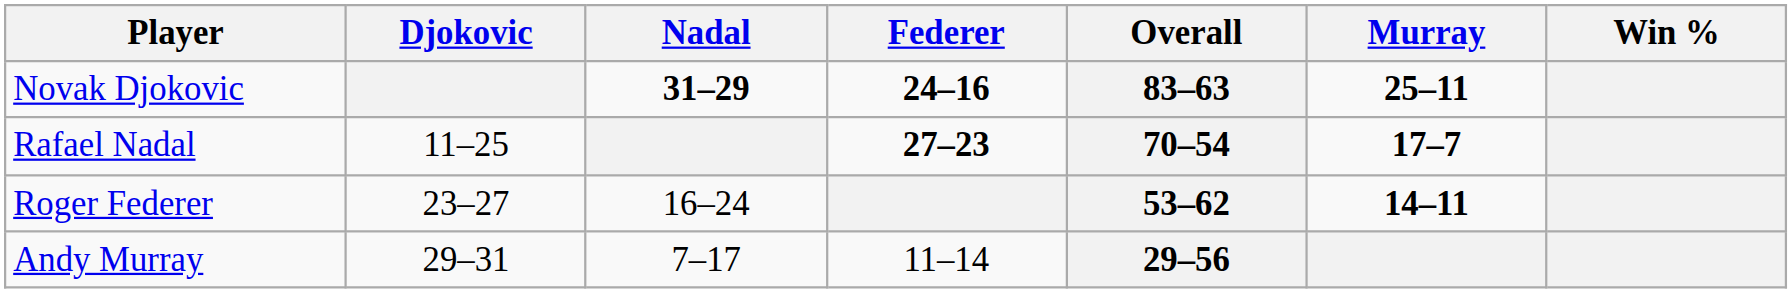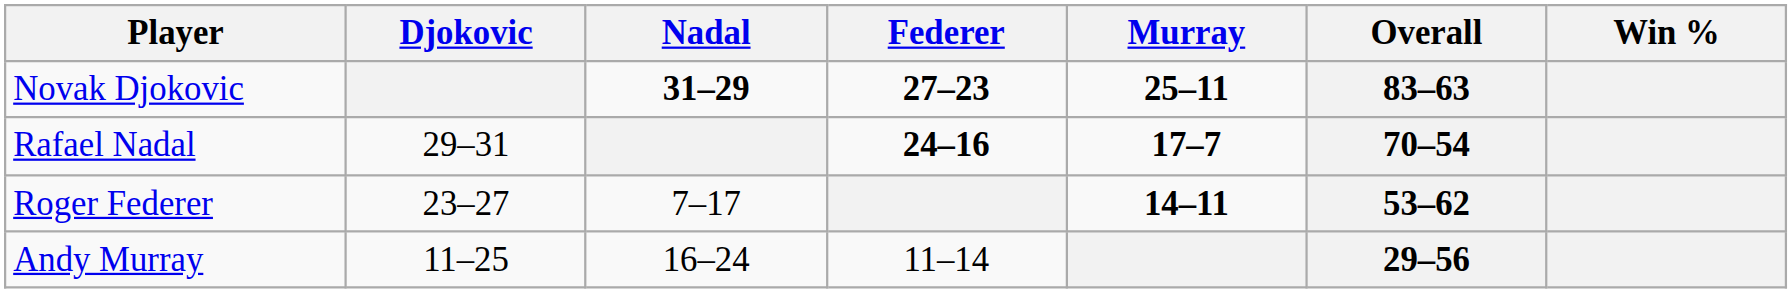 <table class="wikitable" style="text-align:center;font-size:97%">
 <tr>
 <th width="145">Player</th>
 <th width="100"> <a href='#'>Djokovic</a></th>
 <th width="100"> <a href='#'>Nadal</a></th>
 <th width="100"> <a href='#'>Federer</a></th>
+<th width="100"> <a href='#'>Murray</a></th>
 <th width="100">Overall</th>
-<th width="100"> <a href='#'>Murray</a></th>
 <th width="100">Win %</th>
 </tr>
 <tr>
 <td style="text-align:left"> <a href='#'>Novak Djokovic</a></td>
 <th></th>
 <td><strong>31–29</strong></td>
-<td><strong>24–16</strong></td>
+<td><strong>27–23</strong></td>
+<td><strong>25–11</strong></td>
 <th>83–63</th>
-<td><strong>25–11</strong></td>
 <th></th>
 </tr>
 <tr>
 <td style="text-align:left"> <a href='#'>Rafael Nadal</a></td>
-<td>11–25</td>
+<td>29–31</td>
 <th></th>
-<td><strong>27–23</strong></td>
+<td><strong>24–16</strong></td>
+<td><strong>17–7</strong></td>
 <th>70–54</th>
-<td><strong>17–7</strong></td>
 <th></th>
 </tr>
 <tr>
 <td style="text-align:left"> <a href='#'>Roger Federer</a></td>
 <td>23–27</td>
-<td>16–24</td>
+<td>7–17</td>
 <th></th>
+<td><strong>14–11</strong></td>
 <th>53–62</th>
-<td><strong>14–11</strong></td>
 <th></th>
 </tr>
 <tr>
 <td style="text-align:left"> <a href='#'>Andy Murray</a></td>
-<td>29–31</td>
-<td>7–17</td>
+<td>11–25</td>
+<td>16–24</td>
 <td>11–14</td>
+<th></th>
 <th>29–56</th>
-<th></th>
 <th></th>
 </tr>
 </table>
